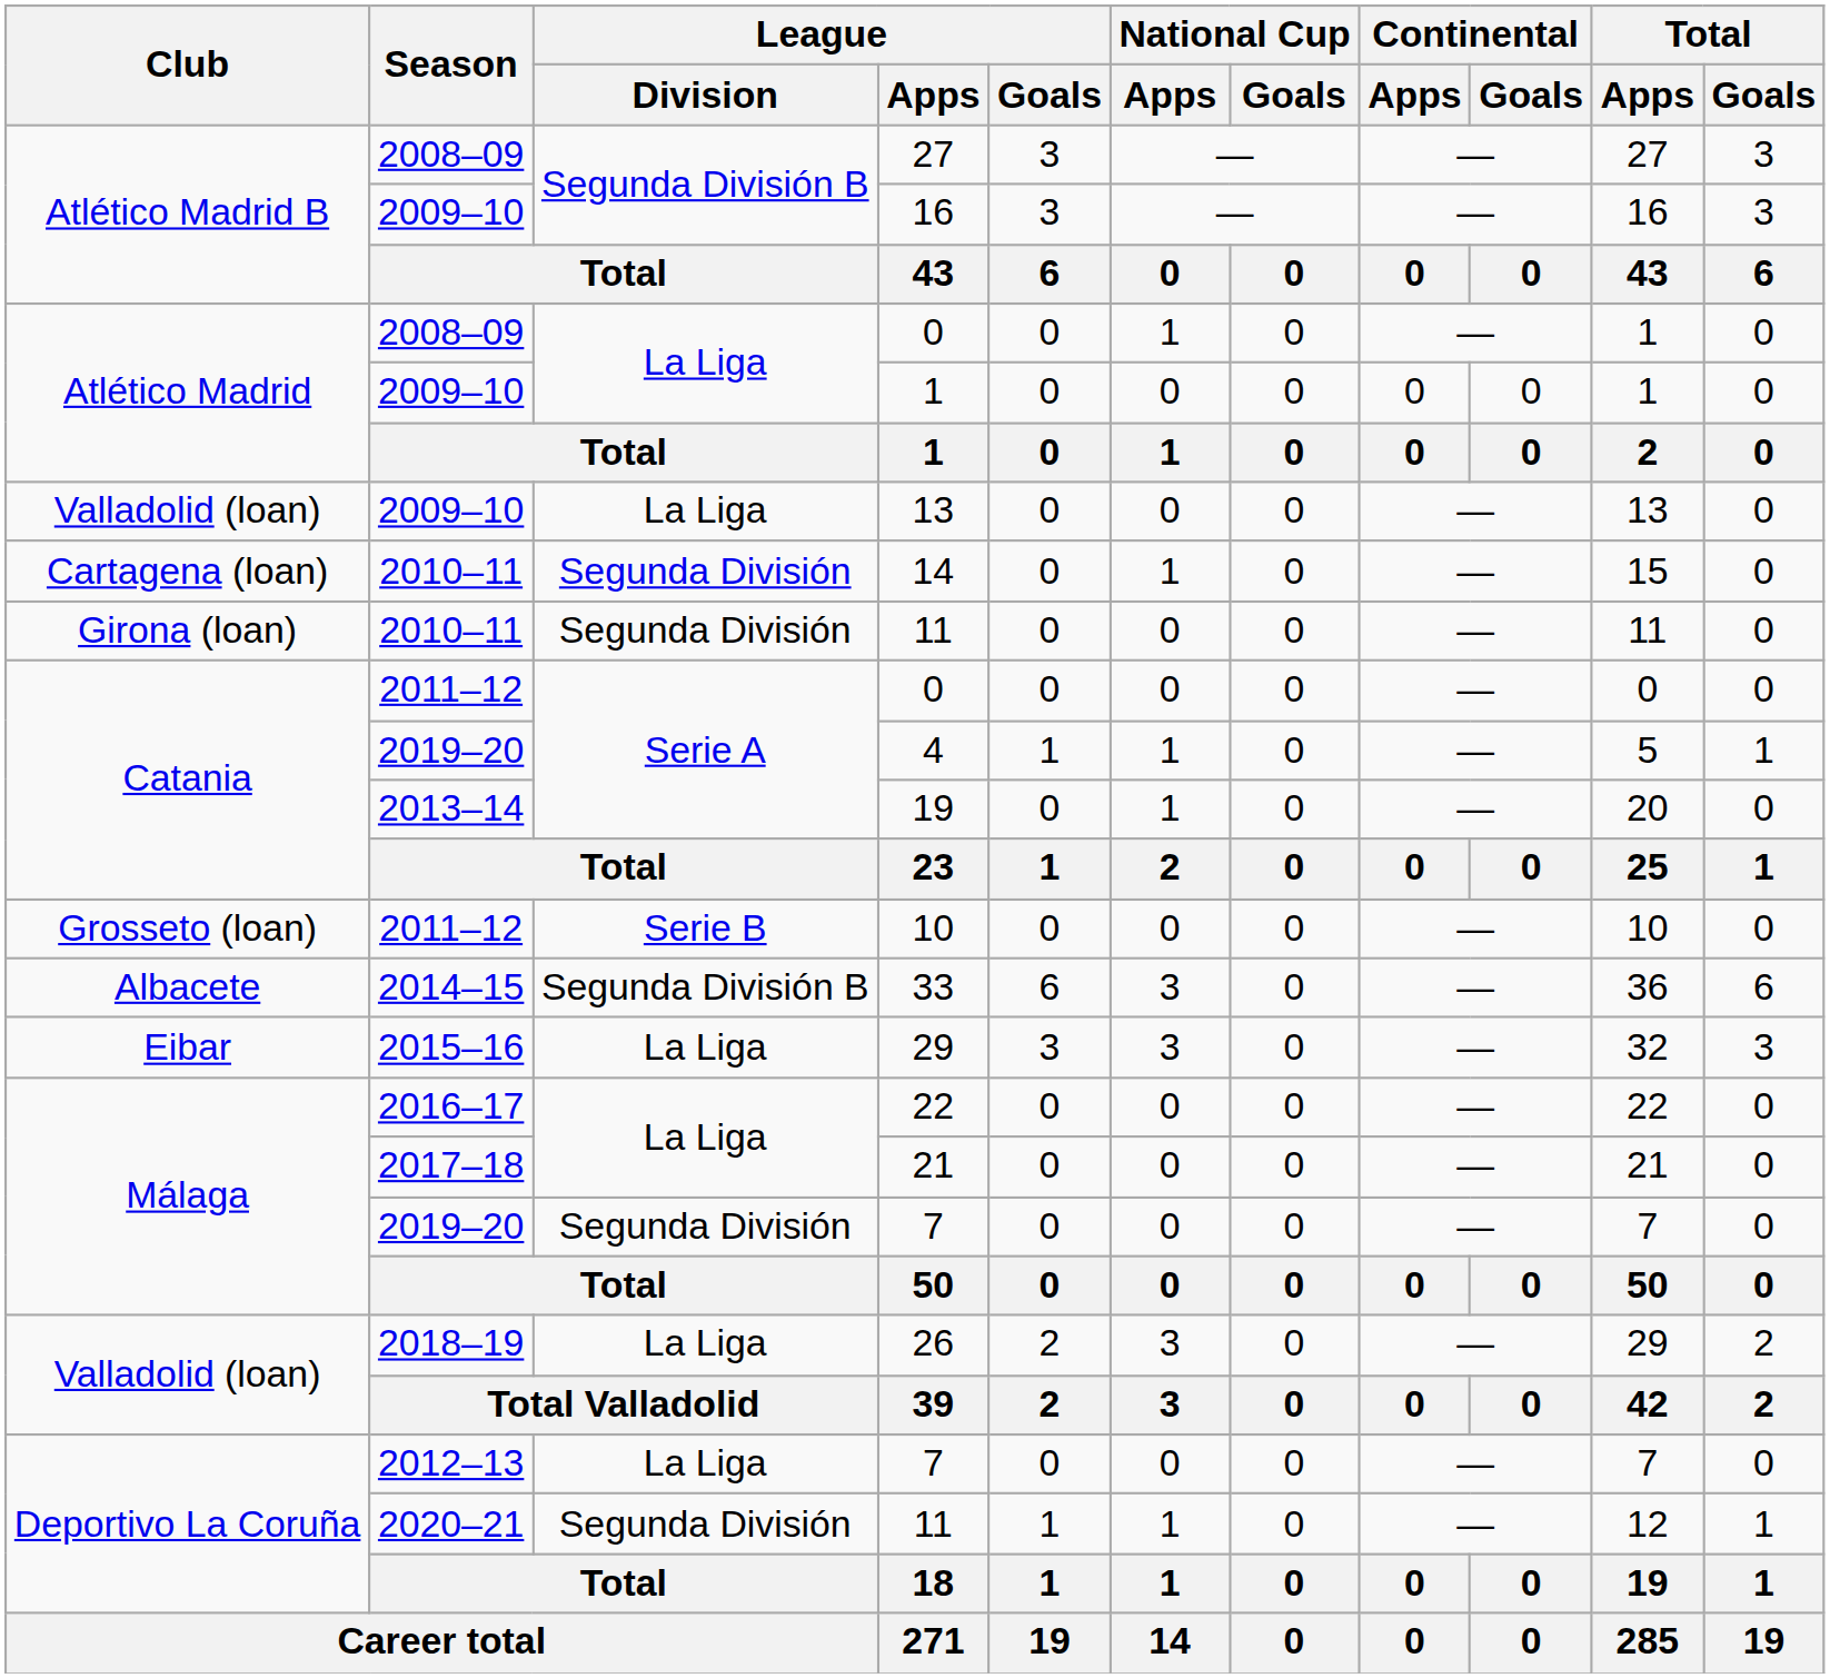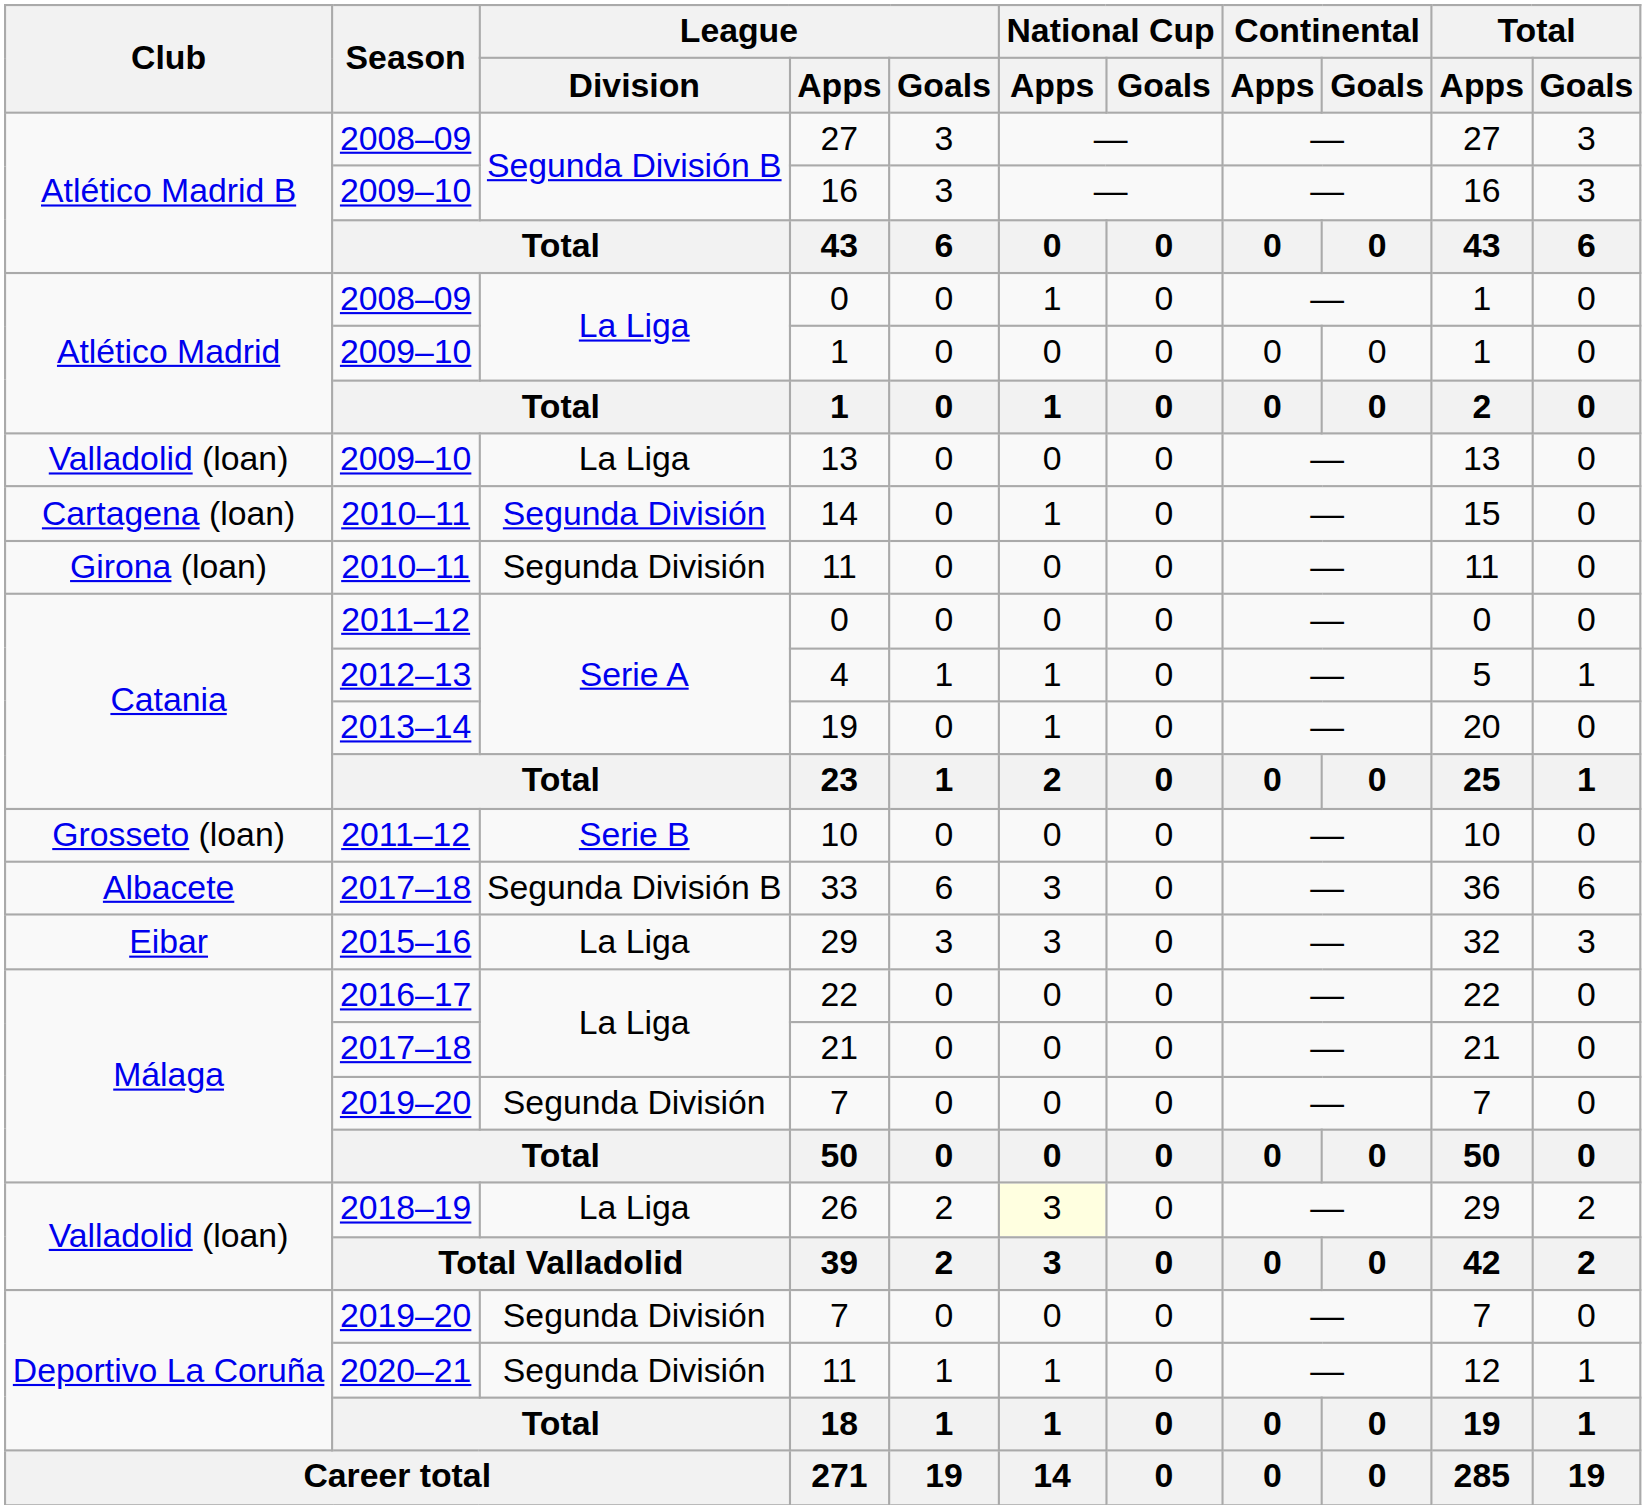 <table class="wikitable" style="text-align:center">
 <tr>
 <th rowspan="2">Club</th>
 <th rowspan="2">Season</th>
 <th colspan="3">League</th>
 <th colspan="2">National Cup</th>
 <th colspan="2">Continental</th>
 <th colspan="2">Total</th>
 </tr>
 <tr>
 <th>Division</th>
 <th>Apps</th>
 <th>Goals</th>
 <th>Apps</th>
 <th>Goals</th>
 <th>Apps</th>
 <th>Goals</th>
 <th>Apps</th>
 <th>Goals</th>
 </tr>
 <tr>
 <td rowspan="3"><a href='#'>Atlético Madrid B</a></td>
 <td><a href='#'>2008–09</a></td>
 <td rowspan="2"><a href='#'>Segunda División B</a></td>
 <td>27</td>
 <td>3</td>
 <td colspan="2">—</td>
 <td colspan="2">—</td>
 <td>27</td>
 <td>3</td>
 </tr>
 <tr>
 <td><a href='#'>2009–10</a></td>
 <td>16</td>
 <td>3</td>
 <td colspan="2">—</td>
 <td colspan="2">—</td>
 <td>16</td>
 <td>3</td>
 </tr>
 <tr>
 <th colspan="2">Total</th>
 <th>43</th>
 <th>6</th>
 <th>0</th>
 <th>0</th>
 <th>0</th>
 <th>0</th>
 <th>43</th>
 <th>6</th>
 </tr>
 <tr>
 <td rowspan="3"><a href='#'>Atlético Madrid</a></td>
 <td><a href='#'>2008–09</a></td>
 <td rowspan="2"><a href='#'>La Liga</a></td>
 <td>0</td>
 <td>0</td>
 <td>1</td>
 <td>0</td>
 <td colspan="2">—</td>
 <td>1</td>
 <td>0</td>
 </tr>
 <tr>
 <td><a href='#'>2009–10</a></td>
 <td>1</td>
 <td>0</td>
 <td>0</td>
 <td>0</td>
 <td>0</td>
 <td>0</td>
 <td>1</td>
 <td>0</td>
 </tr>
 <tr>
 <th colspan="2">Total</th>
 <th>1</th>
 <th>0</th>
 <th>1</th>
 <th>0</th>
 <th>0</th>
 <th>0</th>
 <th>2</th>
 <th>0</th>
 </tr>
 <tr>
 <td><a href='#'>Valladolid</a> (loan)</td>
 <td><a href='#'>2009–10</a></td>
 <td>La Liga</td>
 <td>13</td>
 <td>0</td>
 <td>0</td>
 <td>0</td>
 <td colspan="2">—</td>
 <td>13</td>
 <td>0</td>
 </tr>
 <tr>
 <td><a href='#'>Cartagena</a> (loan)</td>
 <td><a href='#'>2010–11</a></td>
 <td><a href='#'>Segunda División</a></td>
 <td>14</td>
 <td>0</td>
 <td>1</td>
 <td>0</td>
 <td colspan="2">—</td>
 <td>15</td>
 <td>0</td>
 </tr>
 <tr>
 <td><a href='#'>Girona</a> (loan)</td>
 <td><a href='#'>2010–11</a></td>
 <td>Segunda División</td>
 <td>11</td>
 <td>0</td>
 <td>0</td>
 <td>0</td>
 <td colspan="2">—</td>
 <td>11</td>
 <td>0</td>
 </tr>
 <tr>
 <td rowspan="4"><a href='#'>Catania</a></td>
 <td><a href='#'>2011–12</a></td>
 <td rowspan="3"><a href='#'>Serie A</a></td>
 <td>0</td>
 <td>0</td>
 <td>0</td>
 <td>0</td>
 <td colspan="2">—</td>
 <td>0</td>
 <td>0</td>
 </tr>
 <tr>
-<td><a href='#'>2019–20</a></td>
+<td><a href='#'>2012–13</a></td>
 <td>4</td>
 <td>1</td>
 <td>1</td>
 <td>0</td>
 <td colspan="2">—</td>
 <td>5</td>
 <td>1</td>
 </tr>
 <tr>
 <td><a href='#'>2013–14</a></td>
 <td>19</td>
 <td>0</td>
 <td>1</td>
 <td>0</td>
 <td colspan="2">—</td>
 <td>20</td>
 <td>0</td>
 </tr>
 <tr>
 <th colspan="2">Total</th>
 <th>23</th>
 <th>1</th>
 <th>2</th>
 <th>0</th>
 <th>0</th>
 <th>0</th>
 <th>25</th>
 <th>1</th>
 </tr>
 <tr>
 <td><a href='#'>Grosseto</a> (loan)</td>
 <td><a href='#'>2011–12</a></td>
 <td><a href='#'>Serie B</a></td>
 <td>10</td>
 <td>0</td>
 <td>0</td>
 <td>0</td>
 <td colspan="2">—</td>
 <td>10</td>
 <td>0</td>
 </tr>
 <tr>
 <td><a href='#'>Albacete</a></td>
-<td><a href='#'>2014–15</a></td>
+<td><a href='#'>2017–18</a></td>
 <td>Segunda División B</td>
 <td>33</td>
 <td>6</td>
 <td>3</td>
 <td>0</td>
 <td colspan="2">—</td>
 <td>36</td>
 <td>6</td>
 </tr>
 <tr>
 <td><a href='#'>Eibar</a></td>
 <td><a href='#'>2015–16</a></td>
 <td>La Liga</td>
 <td>29</td>
 <td>3</td>
 <td>3</td>
 <td>0</td>
 <td colspan="2">—</td>
 <td>32</td>
 <td>3</td>
 </tr>
 <tr>
 <td rowspan="4"><a href='#'>Málaga</a></td>
 <td><a href='#'>2016–17</a></td>
 <td rowspan="2">La Liga</td>
 <td>22</td>
 <td>0</td>
 <td>0</td>
 <td>0</td>
 <td colspan="2">—</td>
 <td>22</td>
 <td>0</td>
 </tr>
 <tr>
 <td><a href='#'>2017–18</a></td>
 <td>21</td>
 <td>0</td>
 <td>0</td>
 <td>0</td>
 <td colspan="2">—</td>
 <td>21</td>
 <td>0</td>
 </tr>
 <tr>
 <td><a href='#'>2019–20</a></td>
 <td>Segunda División</td>
 <td>7</td>
 <td>0</td>
 <td>0</td>
 <td>0</td>
 <td colspan="2">—</td>
 <td>7</td>
 <td>0</td>
 </tr>
 <tr>
 <th colspan="2">Total</th>
 <th>50</th>
 <th>0</th>
 <th>0</th>
 <th>0</th>
 <th>0</th>
 <th>0</th>
 <th>50</th>
 <th>0</th>
 </tr>
 <tr>
 <td rowspan="2"><a href='#'>Valladolid</a> (loan)</td>
 <td><a href='#'>2018–19</a></td>
 <td>La Liga</td>
 <td>26</td>
 <td>2</td>
-<td>3</td>
+<td style="background: lightyellow;">3</td>
 <td>0</td>
 <td colspan="2">—</td>
 <td>29</td>
 <td>2</td>
 </tr>
 <tr>
 <th colspan="2">Total Valladolid</th>
 <th>39</th>
 <th>2</th>
 <th>3</th>
 <th>0</th>
 <th>0</th>
 <th>0</th>
 <th>42</th>
 <th>2</th>
 </tr>
 <tr>
 <td rowspan="3"><a href='#'>Deportivo La Coruña</a></td>
-<td><a href='#'>2012–13</a></td>
-<td>La Liga</td>
+<td><a href='#'>2019–20</a></td>
+<td>Segunda División</td>
 <td>7</td>
 <td>0</td>
 <td>0</td>
 <td>0</td>
 <td colspan="2">—</td>
 <td>7</td>
 <td>0</td>
 </tr>
 <tr>
 <td><a href='#'>2020–21</a></td>
 <td>Segunda División</td>
 <td>11</td>
 <td>1</td>
 <td>1</td>
 <td>0</td>
 <td colspan="2">—</td>
 <td>12</td>
 <td>1</td>
 </tr>
 <tr>
 <th colspan="2">Total</th>
 <th>18</th>
 <th>1</th>
 <th>1</th>
 <th>0</th>
 <th>0</th>
 <th>0</th>
 <th>19</th>
 <th>1</th>
 </tr>
 <tr>
 <th colspan="3">Career total</th>
 <th>271</th>
 <th>19</th>
 <th>14</th>
 <th>0</th>
 <th>0</th>
 <th>0</th>
 <th>285</th>
 <th>19</th>
 </tr>
 </table>
